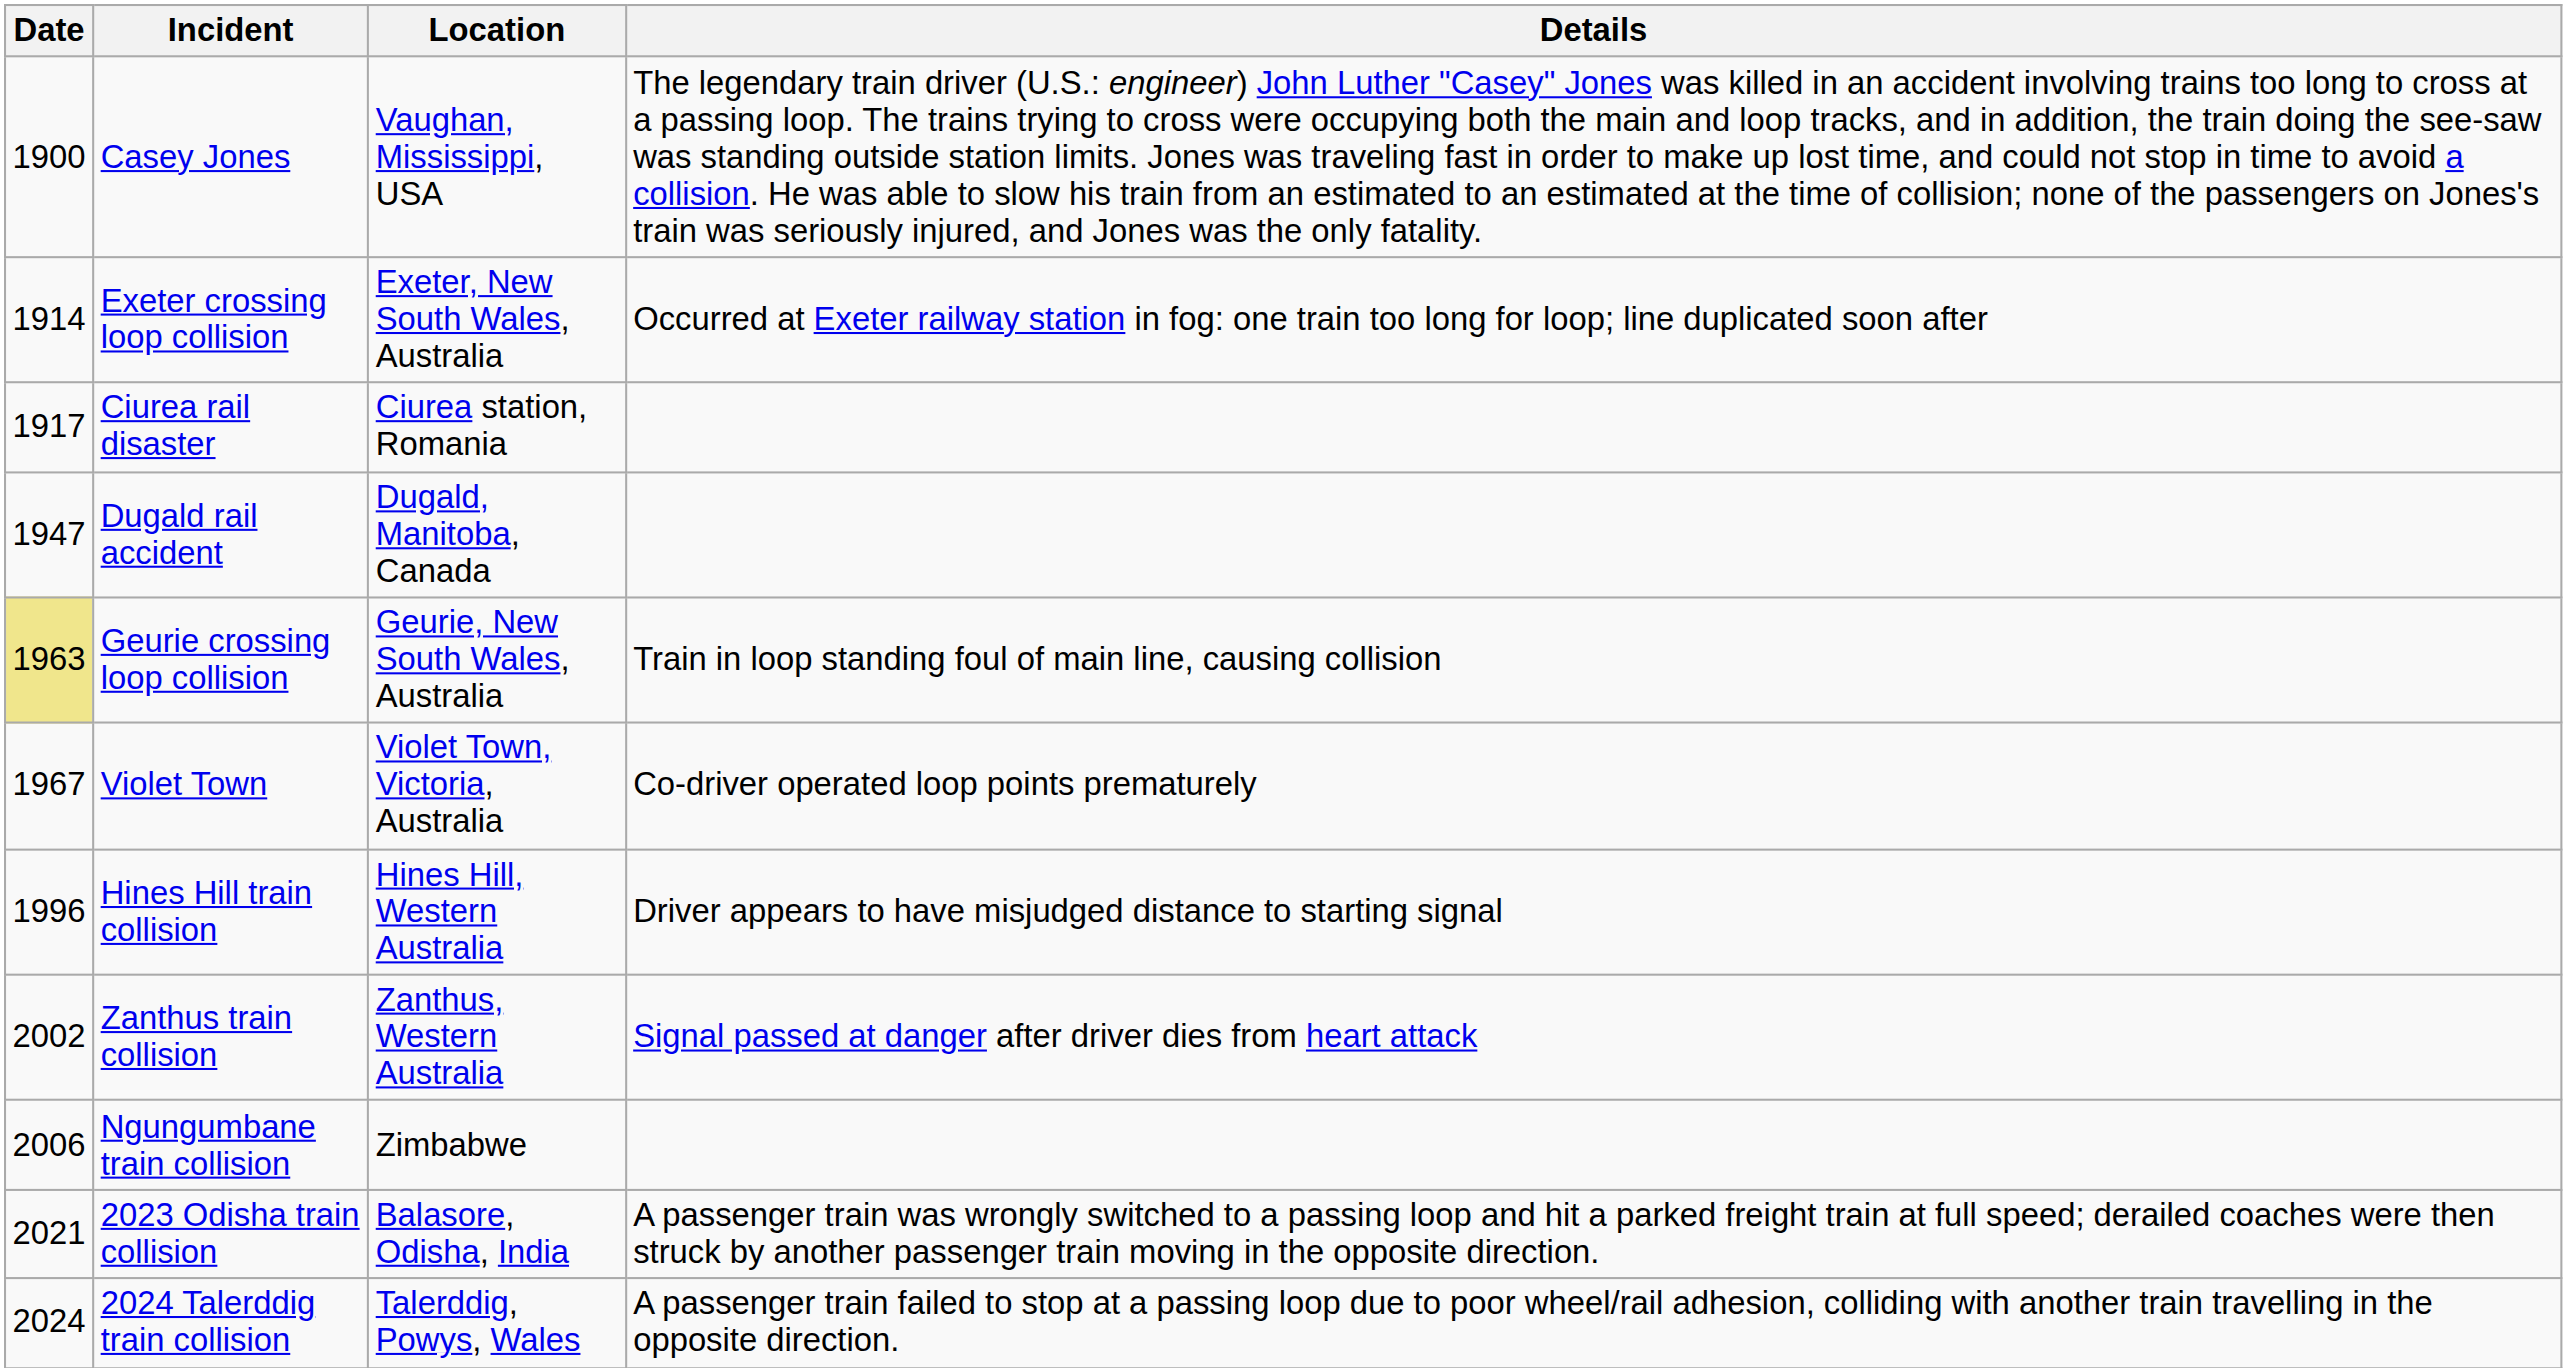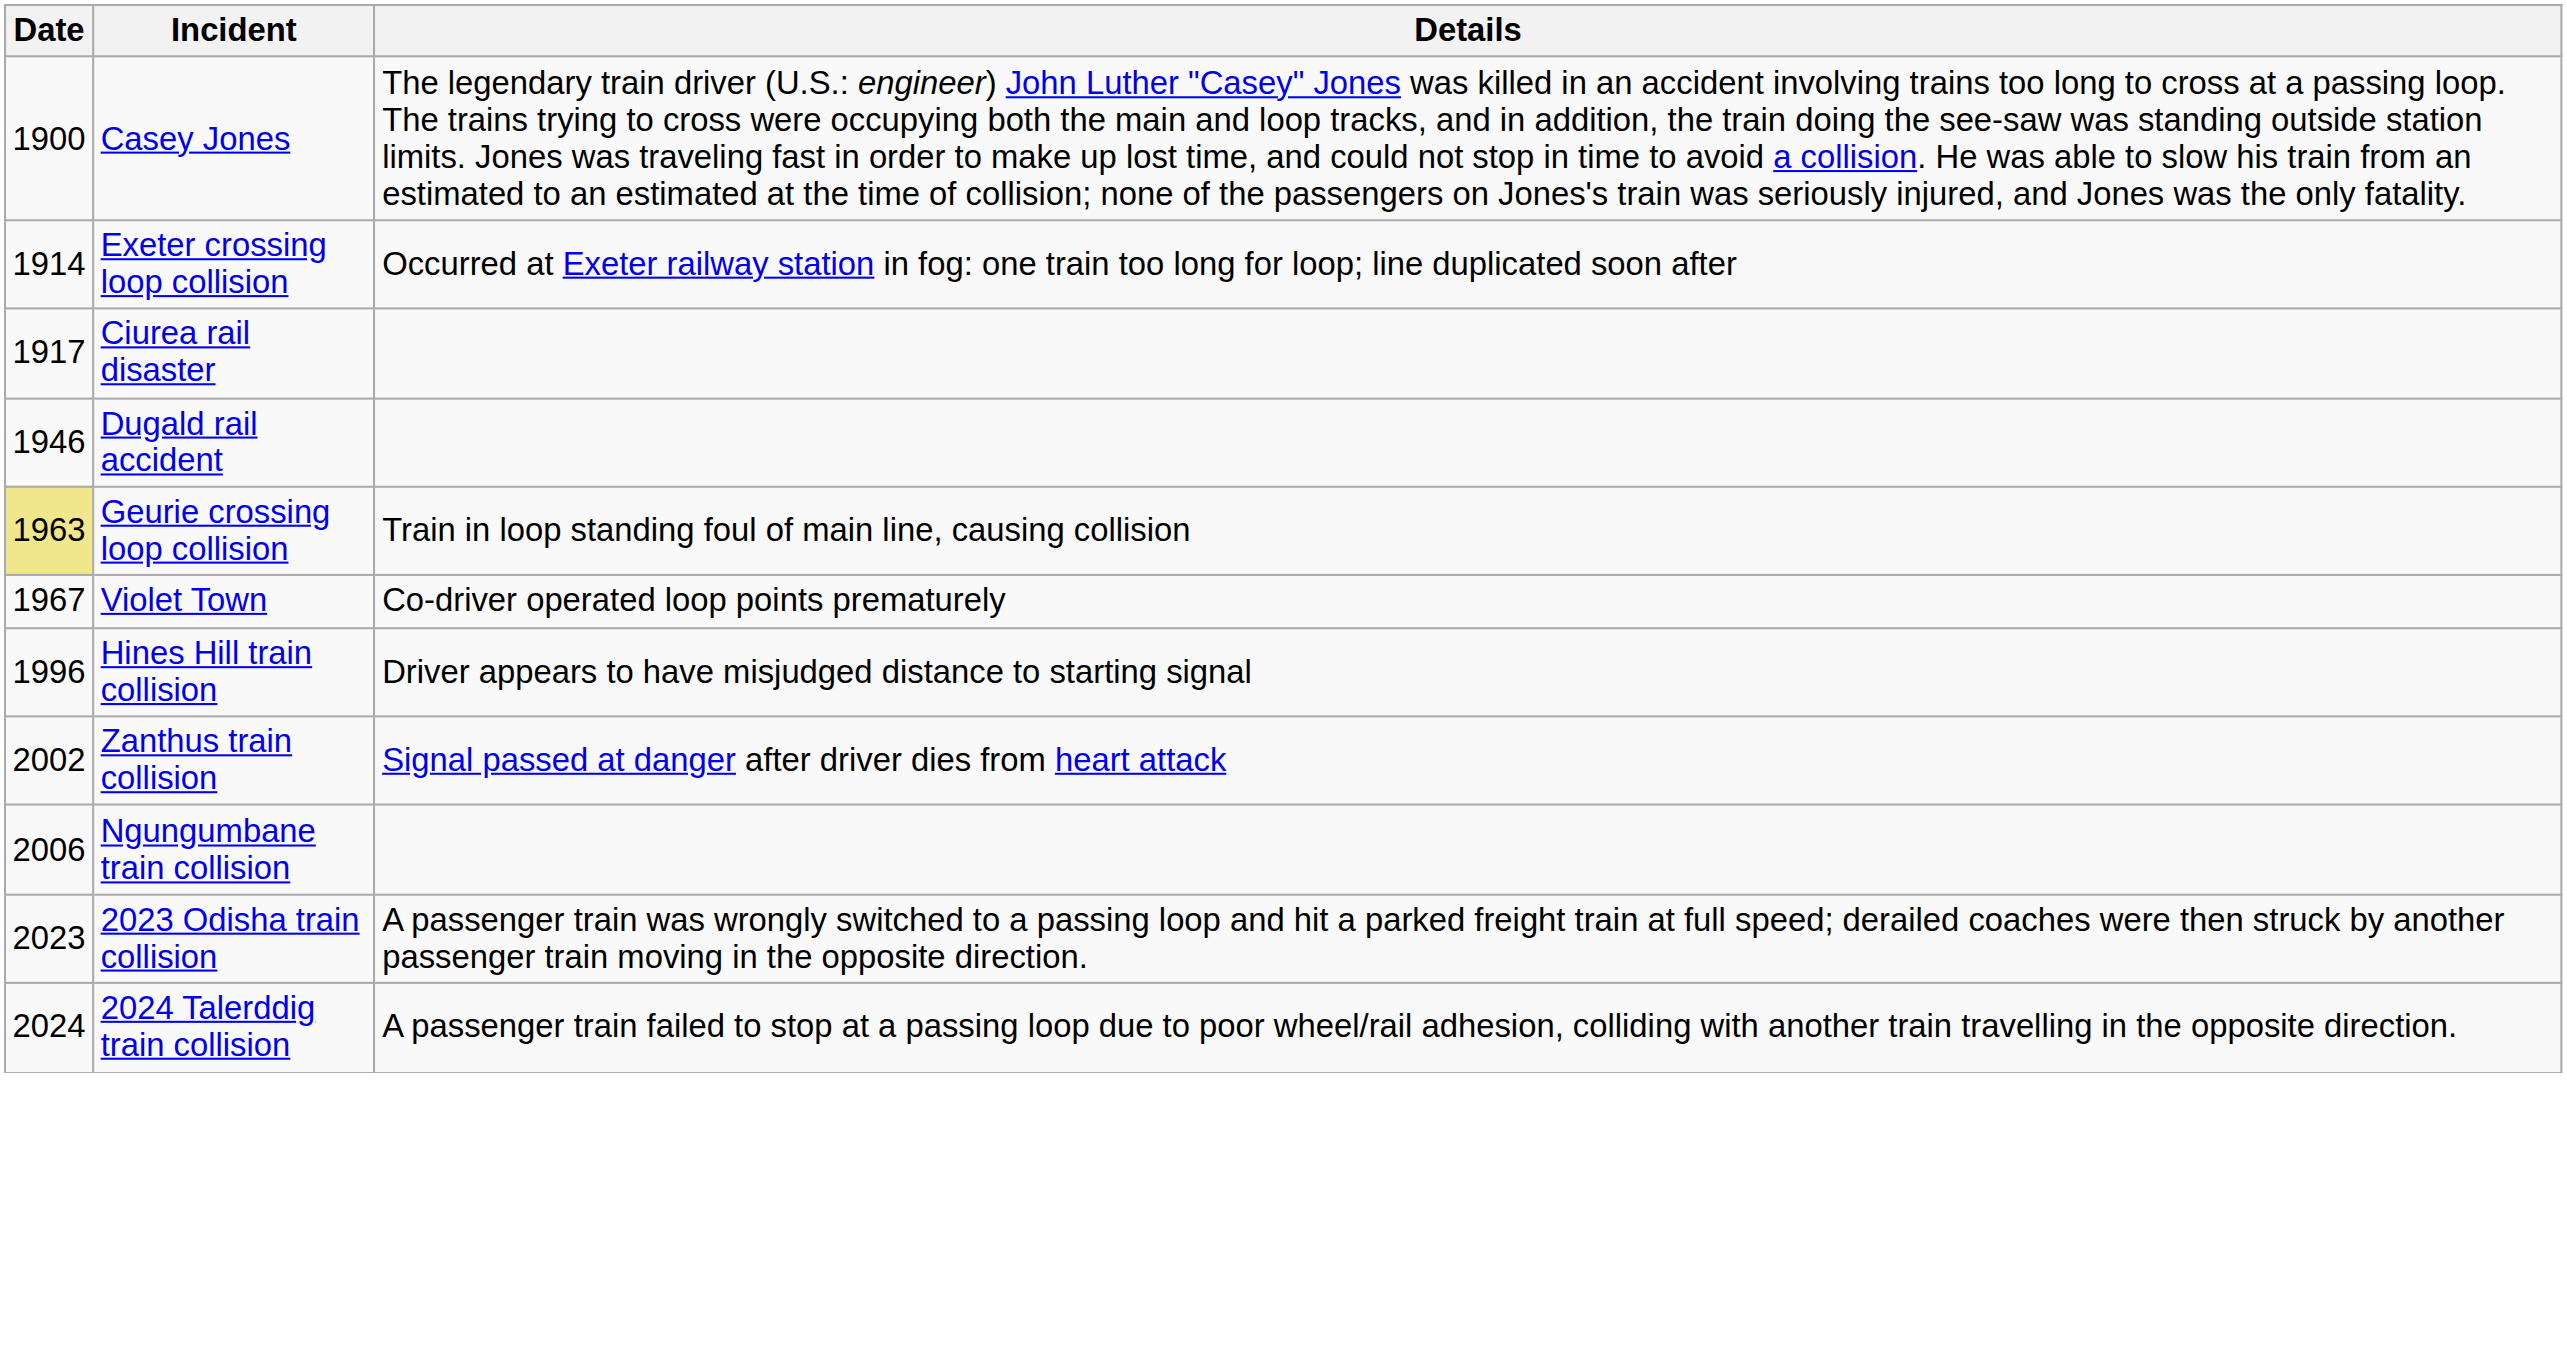 <table class="wikitable sortable">
 <tr>
 <th>Date</th>
 <th>Incident</th>
-<th>Location</th>
 <th class=unsortable>Details</th>
 </tr>
 <tr>
 <td>1900</td>
 <td><a href='#'>Casey Jones</a></td>
-<td><a href='#'>Vaughan, Mississippi</a>, USA</td>
 <td>The legendary train driver (U.S.: <em>engineer</em>) <a href='#'>John Luther "Casey" Jones</a> was killed in an accident involving trains too long to cross at a passing loop. The trains trying to cross were occupying both the main and loop tracks, and in addition, the train doing the see-saw was standing outside station limits. Jones was traveling fast in order to make up lost time, and could not stop in time to avoid <a href='#'>a collision</a>. He was able to slow his train from an estimated  to an estimated  at the time of collision; none of the passengers on Jones's train was seriously injured, and Jones was the only fatality.</td>
 </tr>
 <tr>
 <td>1914</td>
 <td><a href='#'>Exeter crossing loop collision</a></td>
-<td><a href='#'>Exeter, New South Wales</a>, Australia</td>
 <td>Occurred at <a href='#'>Exeter railway station</a> in fog: one train too long for loop; line duplicated soon after</td>
 </tr>
 <tr>
 <td>1917</td>
 <td><a href='#'>Ciurea rail disaster</a></td>
-<td><a href='#'>Ciurea</a> station, Romania</td>
 <td></td>
 </tr>
 <tr>
-<td>1947</td>
+<td>1946</td>
 <td><a href='#'>Dugald rail accident</a></td>
-<td><a href='#'>Dugald, Manitoba</a>, Canada</td>
 <td></td>
 </tr>
 <tr>
 <td style="background: khaki;">1963</td>
 <td><a href='#'>Geurie crossing loop collision</a></td>
-<td><a href='#'>Geurie, New South Wales</a>, Australia</td>
 <td>Train in loop standing foul of main line, causing collision</td>
 </tr>
 <tr>
 <td>1967</td>
 <td><a href='#'>Violet Town</a></td>
-<td><a href='#'>Violet Town, Victoria</a>, Australia</td>
 <td>Co-driver operated loop points prematurely</td>
 </tr>
 <tr>
 <td>1996</td>
 <td><a href='#'>Hines Hill train collision</a></td>
-<td><a href='#'>Hines Hill, Western Australia</a></td>
 <td>Driver appears to have misjudged distance to starting signal</td>
 </tr>
 <tr>
 <td>2002</td>
 <td><a href='#'>Zanthus train collision</a></td>
-<td><a href='#'>Zanthus, Western Australia</a></td>
 <td><a href='#'>Signal passed at danger</a> after driver dies from <a href='#'>heart attack</a></td>
 </tr>
 <tr>
 <td>2006</td>
 <td><a href='#'>Ngungumbane train collision</a></td>
-<td>Zimbabwe</td>
 <td></td>
 </tr>
 <tr>
-<td>2021</td>
+<td>2023</td>
 <td><a href='#'>2023 Odisha train collision</a></td>
-<td><a href='#'>Balasore</a>,<br><a href='#'>Odisha</a>, <a href='#'>India</a></td>
 <td>A passenger train was wrongly switched to a passing loop and hit a parked freight train at full speed; derailed coaches were then struck by another passenger train moving in the opposite direction.</td>
 </tr>
 <tr>
 <td>2024</td>
 <td><a href='#'>2024 Talerddig train collision</a></td>
-<td><a href='#'>Talerddig</a>, <a href='#'>Powys</a>, <a href='#'>Wales</a></td>
 <td>A passenger train failed to stop at a passing loop due to poor wheel/rail adhesion, colliding with another train travelling in the opposite direction.</td>
 </tr>
 </table>
